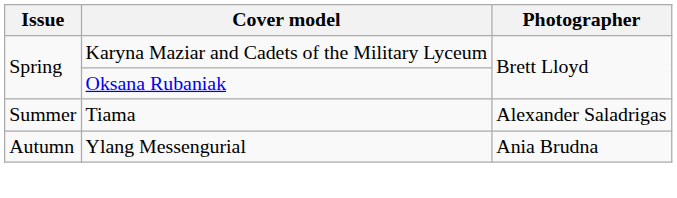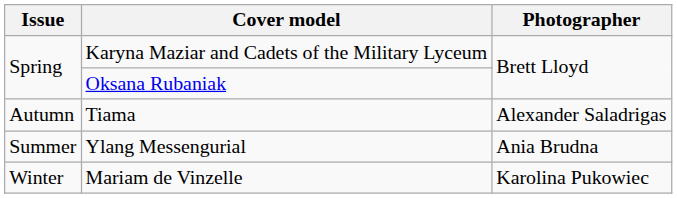 <table class="sortable wikitable">
 <tr>
 <th>Issue</th>
 <th>Cover model</th>
 <th>Photographer</th>
 </tr>
 <tr>
 <td rowspan="2">Spring</td>
 <td>Karyna Maziar and Cadets of the Military Lyceum</td>
 <td rowspan="2">Brett Lloyd</td>
 </tr>
 <tr>
 <td><a href='#'>Oksana Rubaniak</a></td>
 </tr>
 <tr>
-<td>Summer</td>
+<td>Autumn</td>
 <td>Tiama</td>
 <td>Alexander Saladrigas</td>
 </tr>
 <tr>
-<td>Autumn</td>
+<td>Summer</td>
 <td>Ylang Messengurial</td>
 <td>Ania Brudna</td>
 </tr>
+<tr>
+<td>Winter</td>
+<td>Mariam de Vinzelle</td>
+<td>Karolina Pukowiec</td>
+</tr>
 </table>
